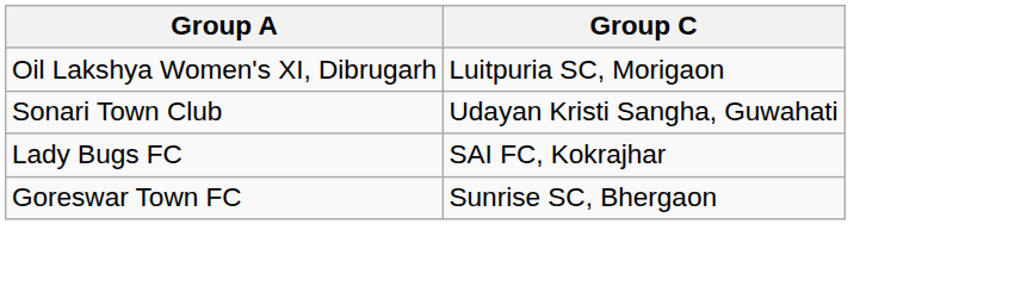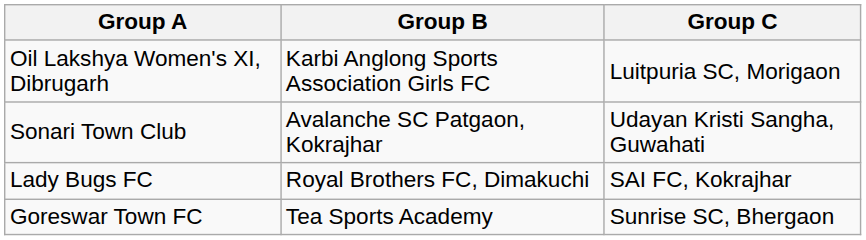 <table class="wikitable">
 <tr>
 <th>Group A</th>
+<th>Group B</th>
 <th>Group C</th>
 </tr>
 <tr>
 <td>Oil Lakshya Women's XI, Dibrugarh</td>
+<td>Karbi Anglong Sports Association Girls FC</td>
 <td>Luitpuria SC, Morigaon</td>
 </tr>
 <tr>
 <td>Sonari Town Club</td>
+<td>Avalanche SC Patgaon, Kokrajhar</td>
 <td>Udayan Kristi Sangha, Guwahati</td>
 </tr>
 <tr>
 <td>Lady Bugs FC</td>
+<td>Royal Brothers FC, Dimakuchi</td>
 <td>SAI FC, Kokrajhar</td>
 </tr>
 <tr>
 <td>Goreswar Town FC</td>
+<td>Tea Sports Academy</td>
 <td>Sunrise SC, Bhergaon</td>
 </tr>
 </table>
